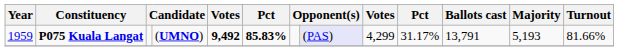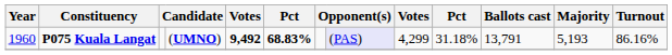 <table class="wikitable" style="margin:0.5em ; font-size:95%">
 <tr>
 <th>Year</th>
 <th>Constituency</th>
 <th colspan=2>Candidate</th>
 <th>Votes</th>
 <th>Pct</th>
 <th colspan=2>Opponent(s)</th>
 <th>Votes</th>
 <th>Pct</th>
 <th>Ballots cast</th>
 <th>Majority</th>
 <th>Turnout</th>
 </tr>
 <tr>
-<td><a href='#'>1959</a></td>
+<td><a href='#'>1960</a></td>
 <td><strong>P075 <a href='#'>Kuala Langat</a></strong></td>
 <td></td>
 <td> (<a href='#'><strong>UMNO</strong></a>)</td>
 <td align="right"><strong>9,492</strong></td>
-<td><strong>85.83%</strong></td>
+<td><strong>68.83%</strong></td>
 <td></td>
 <td style="background: lavender;"> (<a href='#'>PAS</a>)</td>
 <td align="right">4,299</td>
-<td>31.17%</td>
+<td>31.18%</td>
 <td>13,791</td>
 <td>5,193</td>
-<td>81.66%</td>
+<td>86.16%</td>
 </tr>
 <tr>
 </tr>
 </table>
